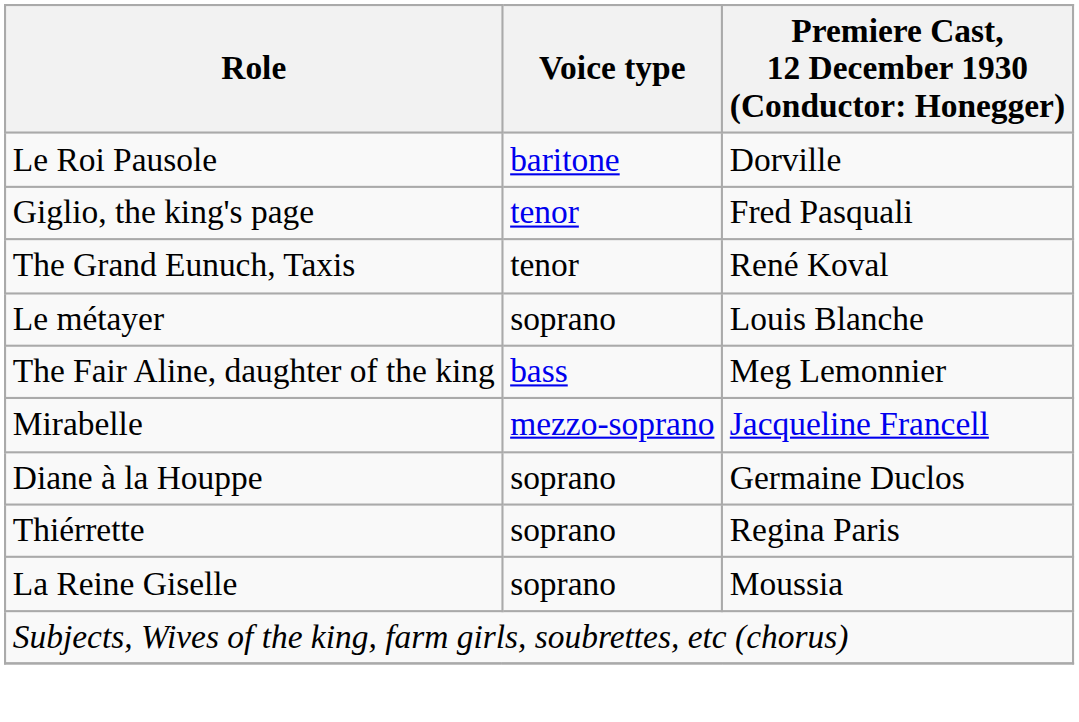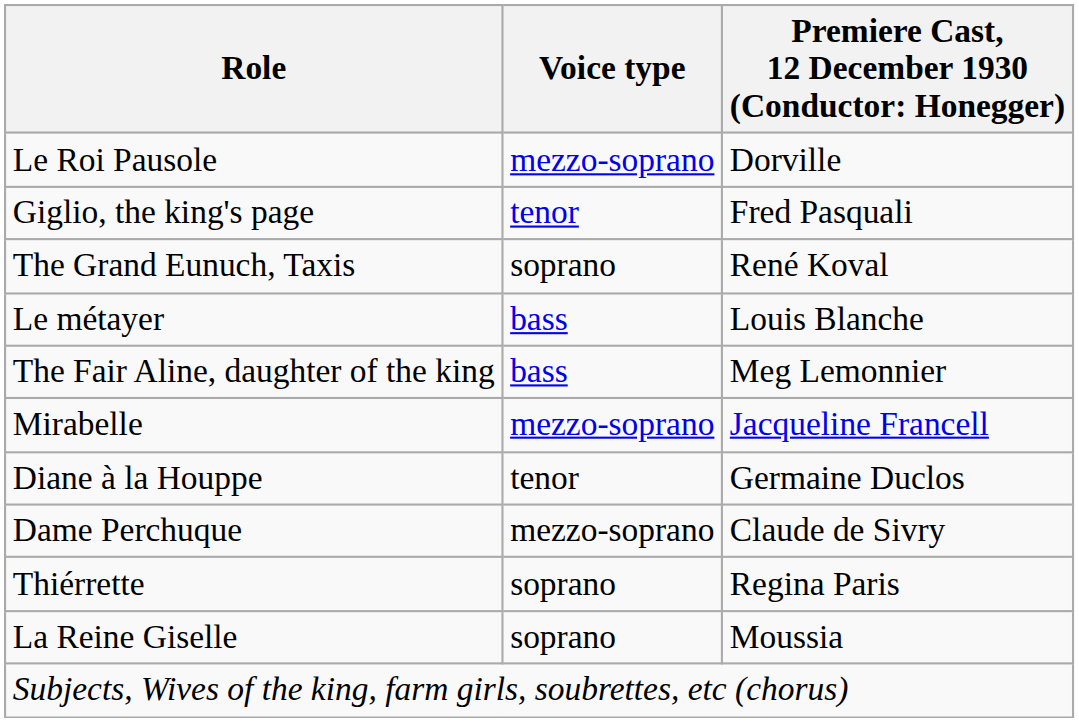 <table class="wikitable">
 <tr>
 <th>Role</th>
 <th>Voice type</th>
 <th>Premiere Cast,<br>12 December 1930<br>(Conductor: Honegger)</th>
 </tr>
 <tr>
 <td>Le Roi Pausole</td>
-<td><a href='#'>baritone</a></td>
+<td><a href='#'>mezzo-soprano</a></td>
 <td>Dorville</td>
 </tr>
 <tr>
 <td>Giglio, the king's page</td>
 <td><a href='#'>tenor</a></td>
 <td>Fred Pasquali</td>
 </tr>
 <tr>
 <td>The Grand Eunuch, Taxis</td>
-<td>tenor</td>
+<td>soprano</td>
 <td>René Koval</td>
 </tr>
 <tr>
 <td>Le métayer</td>
-<td>soprano</td>
+<td><a href='#'>bass</a></td>
 <td>Louis Blanche</td>
 </tr>
 <tr>
 <td>The Fair Aline, daughter of the king</td>
 <td><a href='#'>bass</a></td>
 <td>Meg Lemonnier</td>
 </tr>
 <tr>
 <td>Mirabelle</td>
 <td><a href='#'>mezzo-soprano</a></td>
 <td><a href='#'>Jacqueline Francell</a></td>
 </tr>
 <tr>
 <td>Diane à la Houppe</td>
-<td>soprano</td>
+<td>tenor</td>
 <td>Germaine Duclos</td>
+</tr>
+<tr>
+<td>Dame Perchuque</td>
+<td>mezzo-soprano</td>
+<td>Claude de Sivry</td>
 </tr>
 <tr>
 <td>Thiérrette</td>
 <td>soprano</td>
 <td>Regina Paris</td>
 </tr>
 <tr>
 <td>La Reine Giselle</td>
 <td>soprano</td>
 <td>Moussia</td>
 </tr>
 <tr>
 <td colspan="3"><em>Subjects, Wives of the king, farm girls, soubrettes, etc (chorus)</em></td>
 </tr>
 <tr>
 </tr>
 </table>
